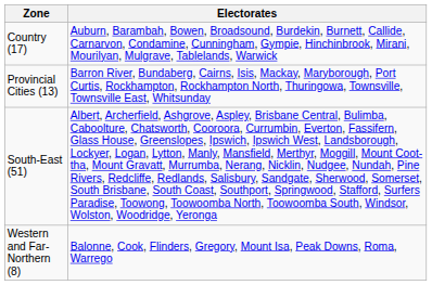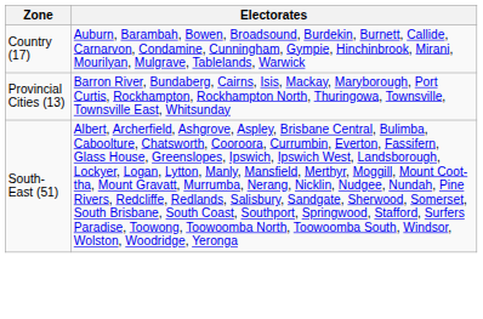 <table class="wikitable">
 <tr>
 <th>Zone</th>
 <th>Electorates</th>
 </tr>
 <tr>
 <td>Country (17)</td>
 <td><a href='#'>Auburn</a>, <a href='#'>Barambah</a>, <a href='#'>Bowen</a>, <a href='#'>Broadsound</a>, <a href='#'>Burdekin</a>, <a href='#'>Burnett</a>, <a href='#'>Callide</a>, <a href='#'>Carnarvon</a>, <a href='#'>Condamine</a>, <a href='#'>Cunningham</a>, <a href='#'>Gympie</a>, <a href='#'>Hinchinbrook</a>, <a href='#'>Mirani</a>, <a href='#'>Mourilyan</a>, <a href='#'>Mulgrave</a>, <a href='#'>Tablelands</a>, <a href='#'>Warwick</a></td>
 </tr>
 <tr>
 <td>Provincial Cities (13)</td>
 <td><a href='#'>Barron River</a>, <a href='#'>Bundaberg</a>, <a href='#'>Cairns</a>, <a href='#'>Isis</a>, <a href='#'>Mackay</a>, <a href='#'>Maryborough</a>, <a href='#'>Port Curtis</a>, <a href='#'>Rockhampton</a>, <a href='#'>Rockhampton North</a>, <a href='#'>Thuringowa</a>, <a href='#'>Townsville</a>, <a href='#'>Townsville East</a>, <a href='#'>Whitsunday</a></td>
 </tr>
 <tr>
 <td>South-East (51)</td>
 <td><a href='#'>Albert</a>, <a href='#'>Archerfield</a>, <a href='#'>Ashgrove</a>, <a href='#'>Aspley</a>, <a href='#'>Brisbane Central</a>, <a href='#'>Bulimba</a>, <a href='#'>Caboolture</a>, <a href='#'>Chatsworth</a>, <a href='#'>Cooroora</a>, <a href='#'>Currumbin</a>, <a href='#'>Everton</a>, <a href='#'>Fassifern</a>, <a href='#'>Glass House</a>, <a href='#'>Greenslopes</a>, <a href='#'>Ipswich</a>, <a href='#'>Ipswich West</a>, <a href='#'>Landsborough</a>, <a href='#'>Lockyer</a>, <a href='#'>Logan</a>, <a href='#'>Lytton</a>, <a href='#'>Manly</a>, <a href='#'>Mansfield</a>, <a href='#'>Merthyr</a>, <a href='#'>Moggill</a>, <a href='#'>Mount Coot-tha</a>, <a href='#'>Mount Gravatt</a>, <a href='#'>Murrumba</a>, <a href='#'>Nerang</a>, <a href='#'>Nicklin</a>, <a href='#'>Nudgee</a>, <a href='#'>Nundah</a>, <a href='#'>Pine Rivers</a>, <a href='#'>Redcliffe</a>, <a href='#'>Redlands</a>, <a href='#'>Salisbury</a>, <a href='#'>Sandgate</a>, <a href='#'>Sherwood</a>, <a href='#'>Somerset</a>, <a href='#'>South Brisbane</a>, <a href='#'>South Coast</a>, <a href='#'>Southport</a>, <a href='#'>Springwood</a>, <a href='#'>Stafford</a>, <a href='#'>Surfers Paradise</a>, <a href='#'>Toowong</a>, <a href='#'>Toowoomba North</a>, <a href='#'>Toowoomba South</a>, <a href='#'>Windsor</a>, <a href='#'>Wolston</a>, <a href='#'>Woodridge</a>, <a href='#'>Yeronga</a></td>
 </tr>
-<tr>
-<td>Western and Far-Northern (8)</td>
-<td><a href='#'>Balonne</a>, <a href='#'>Cook</a>, <a href='#'>Flinders</a>, <a href='#'>Gregory</a>, <a href='#'>Mount Isa</a>, <a href='#'>Peak Downs</a>, <a href='#'>Roma</a>, <a href='#'>Warrego</a></td>
-</tr>
 </table>
